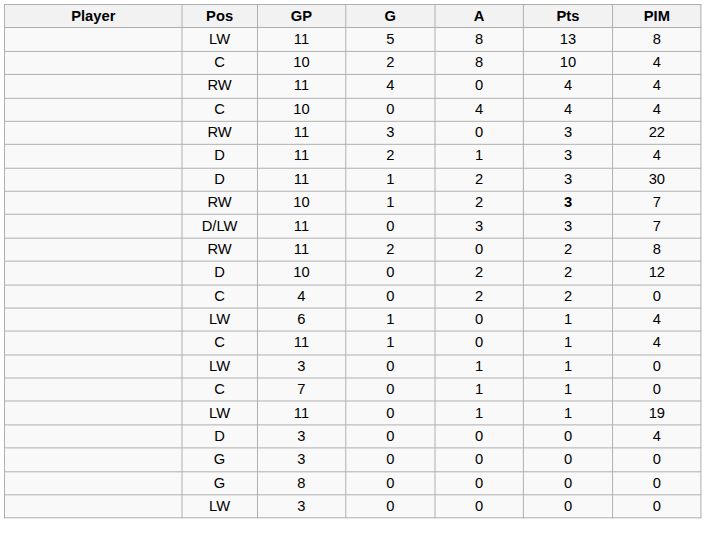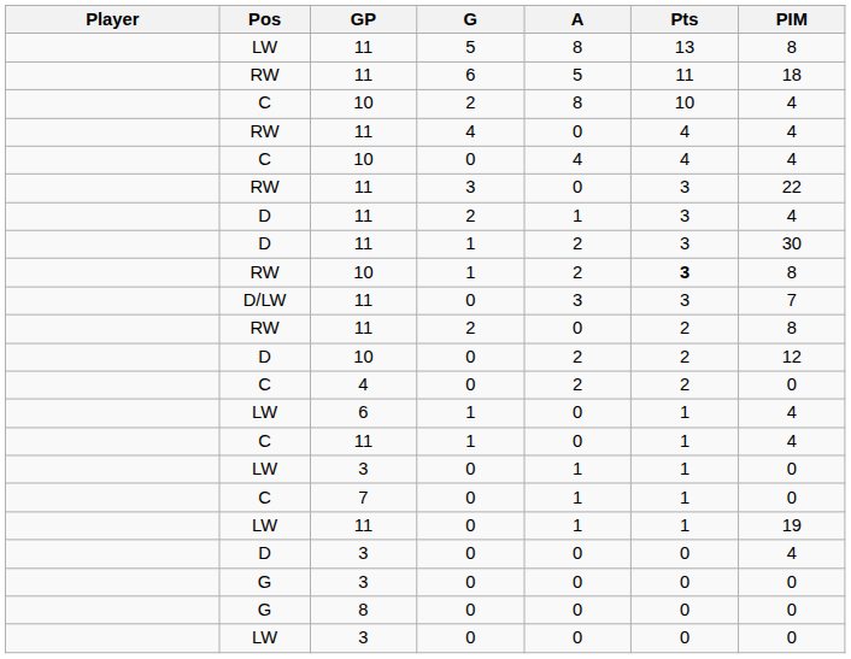 <table class="wikitable sortable" width="60%">
 <tr ALIGN="center">
 <th bgcolor="#DDDDFF" width="10%">Player</th>
 <th bgcolor="#DDDDFF" width="3%" title="Position">Pos</th>
 <th bgcolor="#DDDDFF" width="5%" title="Games played">GP</th>
 <th bgcolor="#DDDDFF" width="5%" title="Goals">G</th>
 <th bgcolor="#DDDDFF" width="5%" title="Assists">A</th>
 <th bgcolor="#DDDDFF" width="5%" title="Points">Pts</th>
 <th bgcolor="#DDDDFF" width="5%" title="Penalties in Minutes">PIM</th>
 </tr>
 <tr align="center">
 <td align="right"></td>
 <td>LW</td>
 <td>11</td>
 <td>5</td>
 <td>8</td>
 <td>13</td>
 <td>8</td>
+</tr>
+<tr align="center">
+<td align="right"></td>
+<td>RW</td>
+<td>11</td>
+<td>6</td>
+<td>5</td>
+<td>11</td>
+<td>18</td>
 </tr>
 <tr align="center">
 <td align="right"></td>
 <td>C</td>
 <td>10</td>
 <td>2</td>
 <td>8</td>
 <td>10</td>
 <td>4</td>
 </tr>
 <tr align="center">
 <td align="right"></td>
 <td>RW</td>
 <td>11</td>
 <td>4</td>
 <td>0</td>
 <td>4</td>
 <td>4</td>
 </tr>
 <tr align="center">
 <td align="right"></td>
 <td>C</td>
 <td>10</td>
 <td>0</td>
 <td>4</td>
 <td>4</td>
 <td>4</td>
 </tr>
 <tr align="center">
 <td align="right"></td>
 <td>RW</td>
 <td>11</td>
 <td>3</td>
 <td>0</td>
 <td>3</td>
 <td>22</td>
 </tr>
 <tr align="center">
 <td align="right"></td>
 <td>D</td>
 <td>11</td>
 <td>2</td>
 <td>1</td>
 <td>3</td>
 <td>4</td>
 </tr>
 <tr align="center">
 <td align="right"></td>
 <td>D</td>
 <td>11</td>
 <td>1</td>
 <td>2</td>
 <td>3</td>
 <td>30</td>
 </tr>
 <tr align="center">
 <td align="right"></td>
 <td>RW</td>
 <td>10</td>
 <td>1</td>
 <td>2</td>
 <td><strong>3</strong></td>
-<td>7</td>
+<td>8</td>
 </tr>
 <tr align="center">
 <td align="right"></td>
 <td>D/LW</td>
 <td>11</td>
 <td>0</td>
 <td>3</td>
 <td>3</td>
 <td>7</td>
 </tr>
 <tr align="center">
 <td align="right"></td>
 <td>RW</td>
 <td>11</td>
 <td>2</td>
 <td>0</td>
 <td>2</td>
 <td>8</td>
 </tr>
 <tr align="center">
 <td align="right"></td>
 <td>D</td>
 <td>10</td>
 <td>0</td>
 <td>2</td>
 <td>2</td>
 <td>12</td>
 </tr>
 <tr align="center">
 <td align="right"></td>
 <td>C</td>
 <td>4</td>
 <td>0</td>
 <td>2</td>
 <td>2</td>
 <td>0</td>
 </tr>
 <tr align="center">
 <td align="right"></td>
 <td>LW</td>
 <td>6</td>
 <td>1</td>
 <td>0</td>
 <td>1</td>
 <td>4</td>
 </tr>
 <tr align="center">
 <td align="right"></td>
 <td>C</td>
 <td>11</td>
 <td>1</td>
 <td>0</td>
 <td>1</td>
 <td>4</td>
 </tr>
 <tr align="center">
 <td align="right"></td>
 <td>LW</td>
 <td>3</td>
 <td>0</td>
 <td>1</td>
 <td>1</td>
 <td>0</td>
 </tr>
 <tr align="center">
 <td align="right"></td>
 <td>C</td>
 <td>7</td>
 <td>0</td>
 <td>1</td>
 <td>1</td>
 <td>0</td>
 </tr>
 <tr align="center">
 <td align="right"></td>
 <td>LW</td>
 <td>11</td>
 <td>0</td>
 <td>1</td>
 <td>1</td>
 <td>19</td>
 </tr>
 <tr align="center">
 <td align="right"></td>
 <td>D</td>
 <td>3</td>
 <td>0</td>
 <td>0</td>
 <td>0</td>
 <td>4</td>
 </tr>
 <tr align="center">
 <td align="right"></td>
 <td>G</td>
 <td>3</td>
 <td>0</td>
 <td>0</td>
 <td>0</td>
 <td>0</td>
 </tr>
 <tr align="center">
 <td align="right"></td>
 <td>G</td>
 <td>8</td>
 <td>0</td>
 <td>0</td>
 <td>0</td>
 <td>0</td>
 </tr>
 <tr align="center">
 <td align="right"></td>
 <td>LW</td>
 <td>3</td>
 <td>0</td>
 <td>0</td>
 <td>0</td>
 <td>0</td>
 </tr>
 </table>
